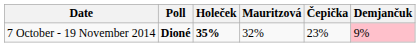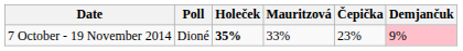 <table class="wikitable">
 <tr>
 <th>Date</th>
 <th>Poll</th>
 <th>Holeček</th>
 <th>Mauritzová</th>
 <th>Čepička</th>
 <th>Demjančuk</th>
 </tr>
 <tr>
 <td>7 October - 19 November 2014</td>
-<td><strong>Dioné</strong></td>
+<td>Dioné</td>
 <td><strong>35%</strong></td>
-<td>32%</td>
+<td>33%</td>
 <td>23%</td>
 <td style="background: pink;">9%</td>
 </tr>
 </table>
